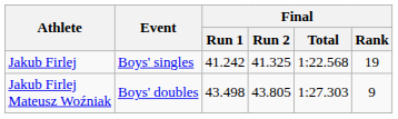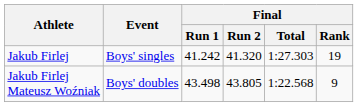 <table class="wikitable">
 <tr>
 <th rowspan="2">Athlete</th>
 <th rowspan="2">Event</th>
 <th colspan="4">Final</th>
 </tr>
 <tr>
 <th>Run 1</th>
 <th>Run 2</th>
 <th>Total</th>
 <th>Rank</th>
 </tr>
 <tr>
 <td><a href='#'>Jakub Firlej</a></td>
 <td><a href='#'>Boys' singles</a></td>
 <td align="center">41.242</td>
-<td align="center">41.325</td>
-<td align="center">1:22.568</td>
+<td align="center">41.320</td>
+<td align="center">1:27.303</td>
 <td align="center">19</td>
 </tr>
 <tr>
 <td><a href='#'>Jakub Firlej</a><br><a href='#'>Mateusz Woźniak</a></td>
 <td><a href='#'>Boys' doubles</a></td>
 <td align="center">43.498</td>
 <td align="center">43.805</td>
-<td align="center">1:27.303</td>
+<td align="center">1:22.568</td>
 <td align="center">9</td>
 </tr>
 </table>
